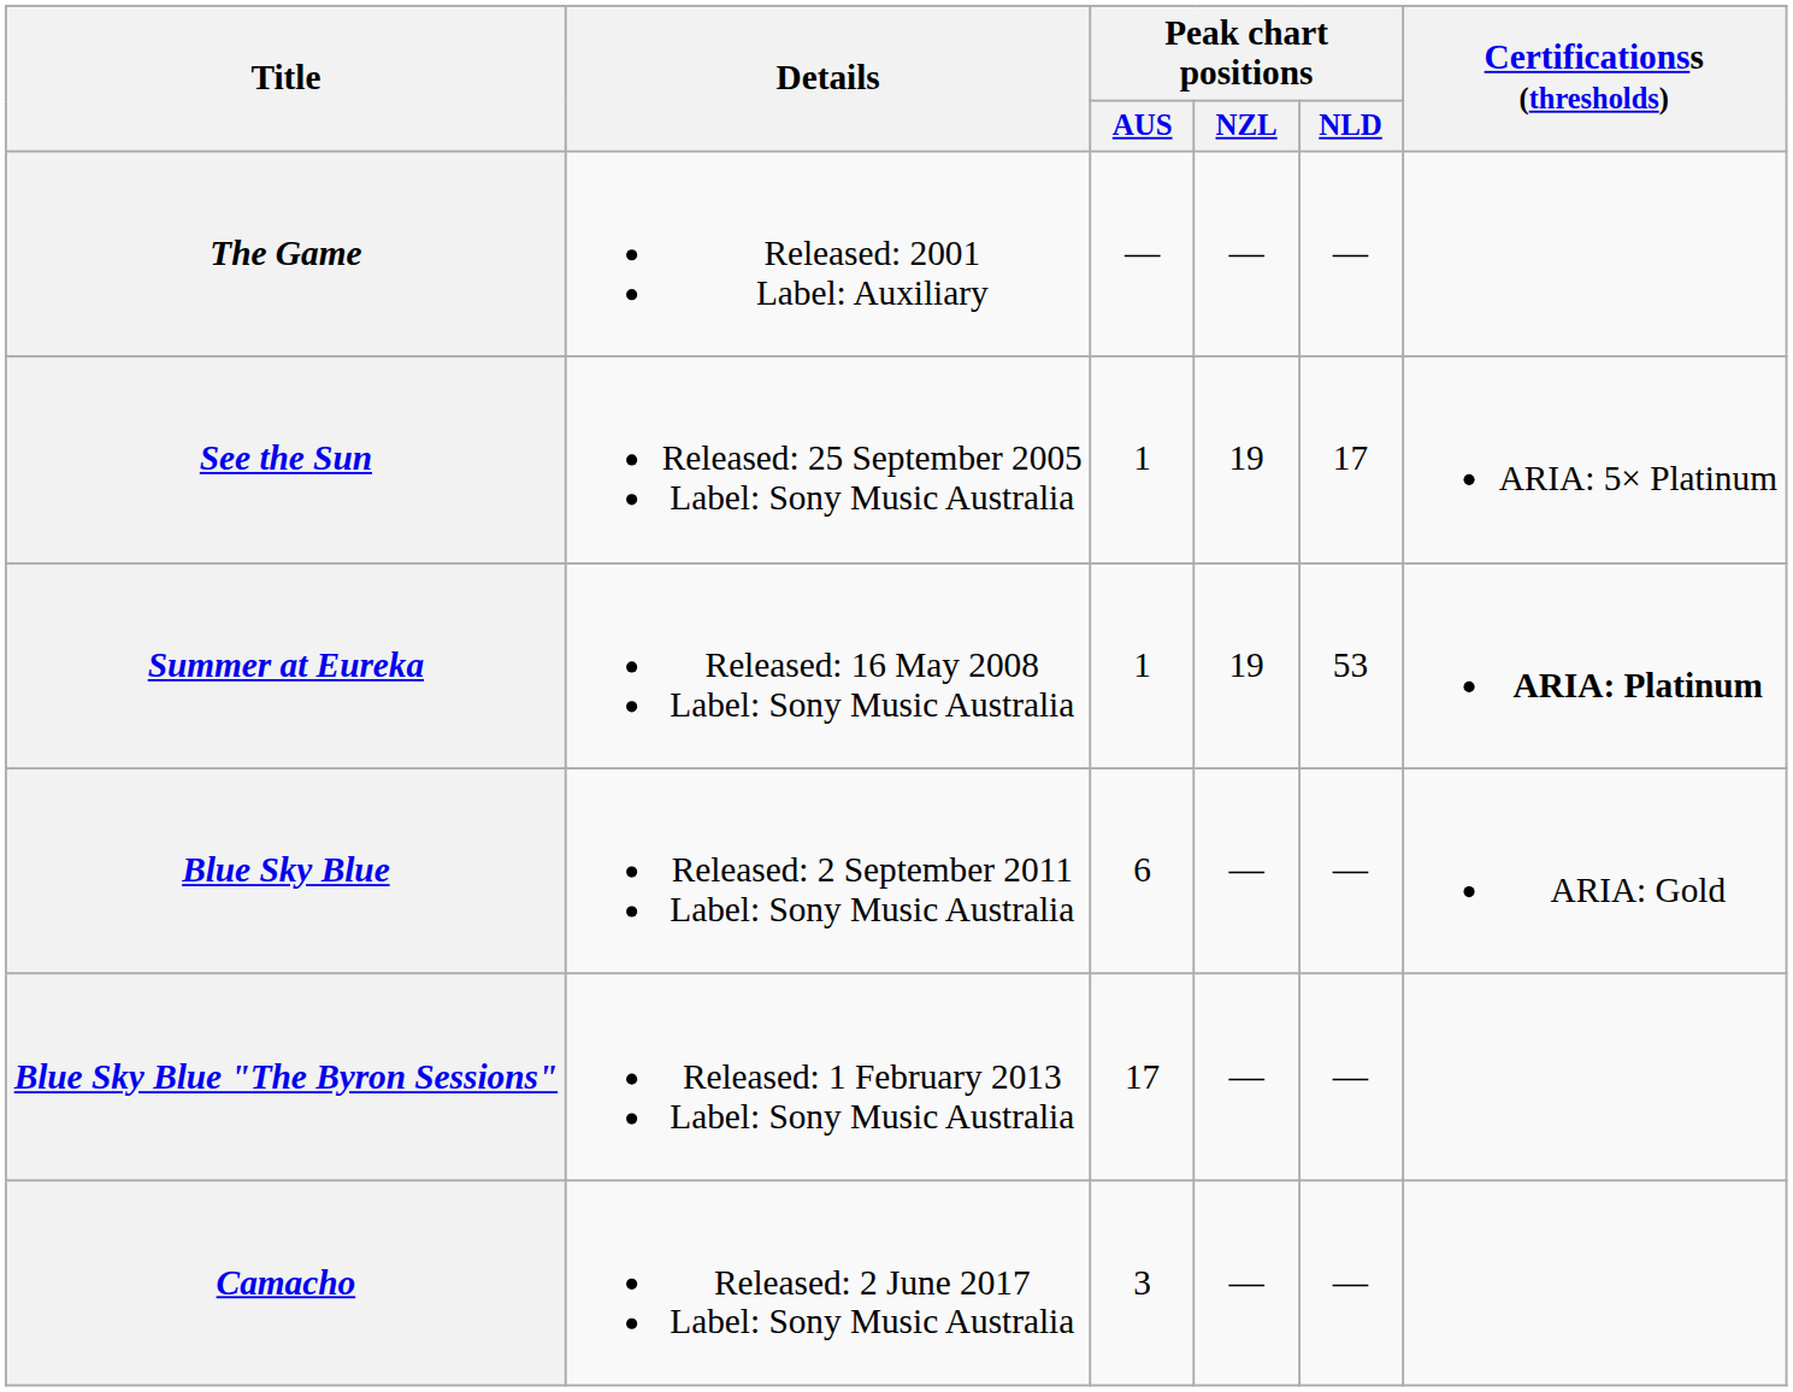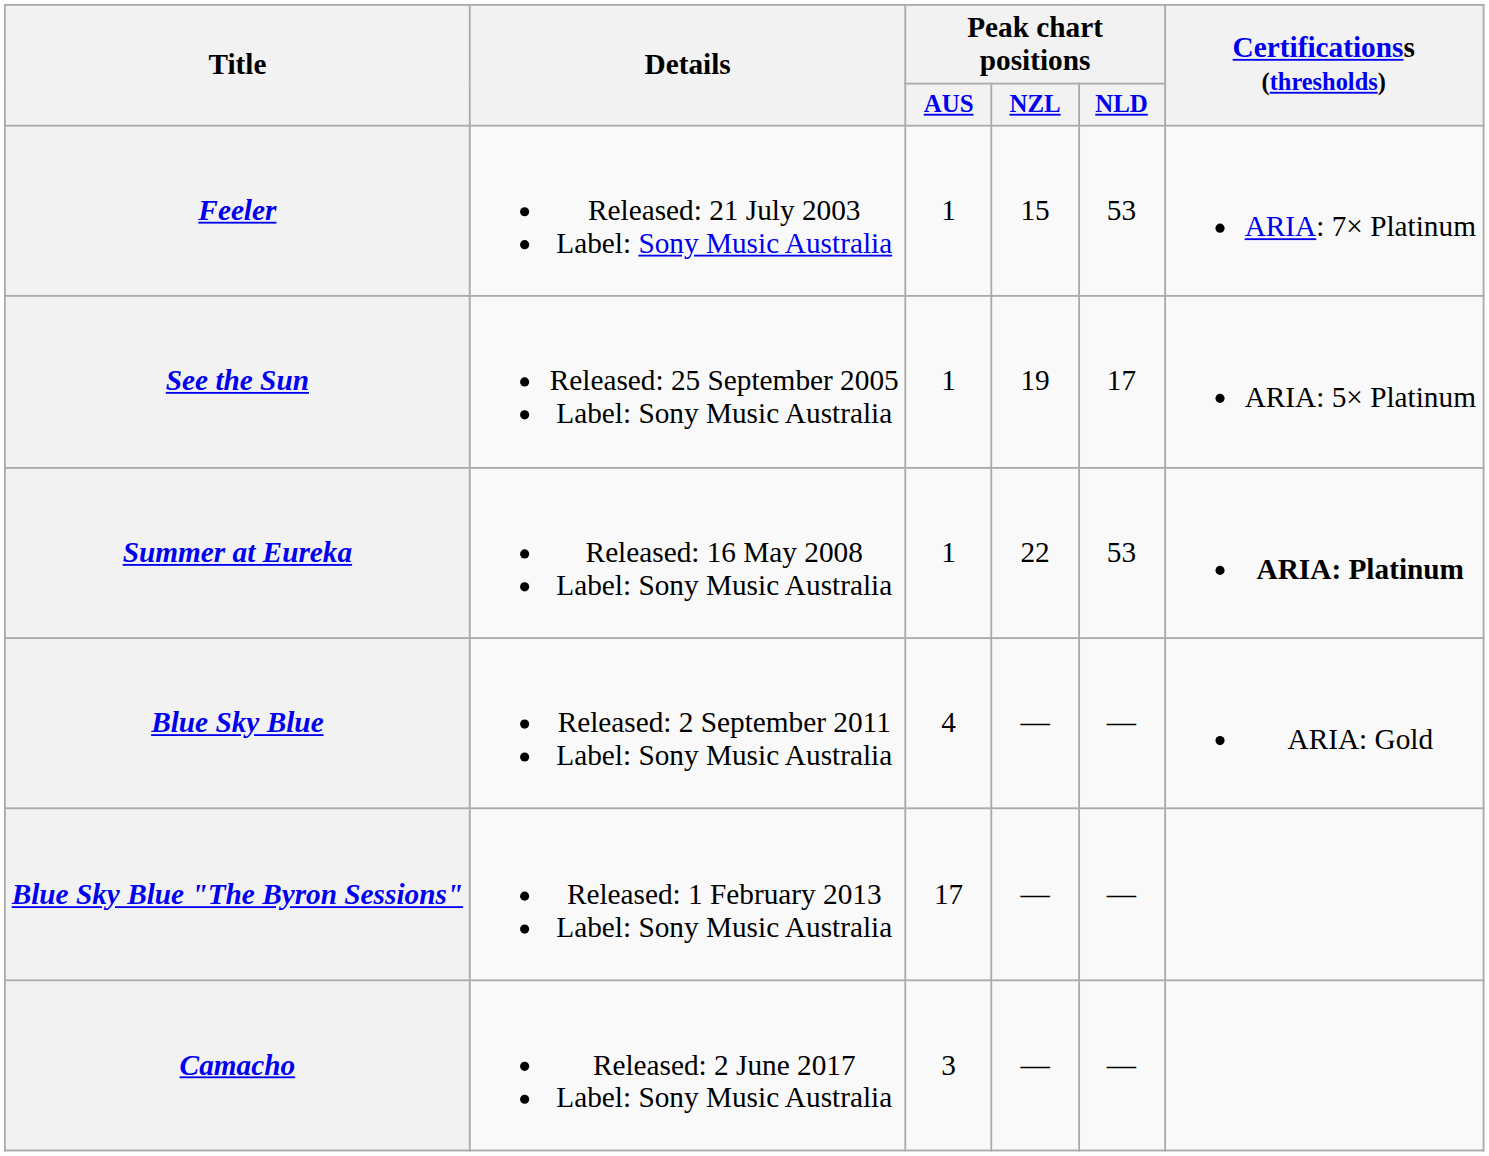 <table class="wikitable plainrowheaders" style="text-align:center;">
 <tr>
 <th rowspan="2">Title</th>
 <th rowspan="2">Details</th>
 <th colspan="3">Peak chart positions</th>
 <th rowspan="2"><a href='#'>Certifications</a>s<br><small>(<a href='#'>thresholds</a>)</small></th>
 </tr>
 <tr>
 <th style="width:3em;font-size:85%"><a href='#'>AUS</a><br></th>
 <th style="width:3em;font-size:85%"><a href='#'>NZL</a><br></th>
 <th style="width:3em;font-size:85%"><a href='#'>NLD</a><br></th>
 </tr>
 <tr>
-<th scope="row"><em>The Game</em></th>
-<td><br><ul><li>Released: 2001</li><li>Label: Auxiliary</li></ul></td>
-<td align="center">—</td>
-<td align="center">—</td>
-<td align="center">—</td>
-<td></td>
+<th scope="row"><em><a href='#'>Feeler</a></em></th>
+<td><br><ul><li>Released: 21 July 2003</li><li>Label: <a href='#'>Sony Music Australia</a></li></ul></td>
+<td align="center">1</td>
+<td align="center">15</td>
+<td align="center">53</td>
+<td><br><ul><li><a href='#'>ARIA</a>: 7× Platinum</li></ul></td>
 </tr>
 <tr>
 <th scope="row"><em><a href='#'>See the Sun</a></em></th>
 <td><br><ul><li>Released: 25 September 2005</li><li>Label: Sony Music Australia</li></ul></td>
 <td align="center">1</td>
 <td align="center">19</td>
 <td align="center">17</td>
 <td><br><ul><li>ARIA: 5× Platinum</li></ul></td>
 </tr>
 <tr>
 <th scope="row"><em><a href='#'>Summer at Eureka</a></em></th>
 <td><br><ul><li>Released: 16 May 2008</li><li>Label: Sony Music Australia</li></ul></td>
 <td align="center">1</td>
-<td align="center">19</td>
+<td align="center">22</td>
 <td align="center">53</td>
 <td><strong><br><ul><li>ARIA: Platinum</li></ul></strong></td>
 </tr>
 <tr>
 <th scope="row"><em><a href='#'>Blue Sky Blue</a></em></th>
 <td><br><ul><li>Released: 2 September 2011</li><li>Label: Sony Music Australia</li></ul></td>
-<td align="center">6</td>
+<td align="center">4</td>
 <td align="center">—</td>
 <td align="center">—</td>
 <td><br><ul><li>ARIA: Gold</li></ul></td>
 </tr>
 <tr>
 <th scope="row"><em><a href='#'>Blue Sky Blue "The Byron Sessions"</a></em></th>
 <td><br><ul><li>Released: 1 February 2013</li><li>Label: Sony Music Australia</li></ul></td>
 <td align="center">17</td>
 <td align="center">—</td>
 <td align="center">—</td>
 <td></td>
 </tr>
 <tr>
 <th scope="row"><em><a href='#'>Camacho</a></em></th>
 <td><br><ul><li>Released: 2 June 2017</li><li>Label: Sony Music Australia</li></ul></td>
 <td align="center">3</td>
 <td align="center">—</td>
 <td align="center">—</td>
 <td></td>
 </tr>
 </table>
